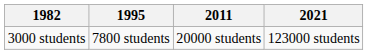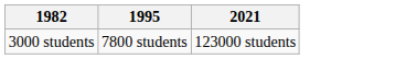 <table class="wikitable">
 <tr>
 <th>1982</th>
 <th>1995</th>
-<th>2011</th>
 <th>2021</th>
 </tr>
 <tr>
 <td>3000 students</td>
 <td>7800 students</td>
-<td>20000 students</td>
 <td>123000 students</td>
 </tr>
 </table>
